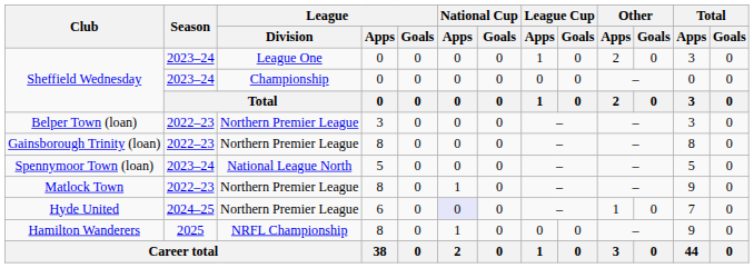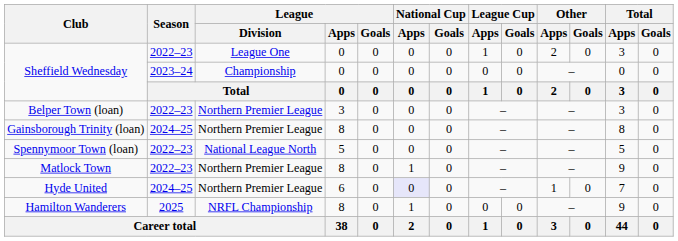 <table class=wikitable style="text-align:center">
 <tr>
 <th rowspan=2>Club</th>
 <th rowspan=2>Season</th>
 <th colspan=3>League</th>
 <th colspan=2>National Cup</th>
 <th colspan=2>League Cup</th>
 <th colspan=2>Other</th>
 <th colspan=2>Total</th>
 </tr>
 <tr>
 <th>Division</th>
 <th>Apps</th>
 <th>Goals</th>
 <th>Apps</th>
 <th>Goals</th>
 <th>Apps</th>
 <th>Goals</th>
 <th>Apps</th>
 <th>Goals</th>
 <th>Apps</th>
 <th>Goals</th>
 </tr>
 <tr>
 <td rowspan="3"><a href='#'>Sheffield Wednesday</a></td>
-<td><a href='#'>2023–24</a></td>
+<td><a href='#'>2022–23</a></td>
 <td><a href='#'>League One</a></td>
 <td>0</td>
 <td>0</td>
 <td>0</td>
 <td>0</td>
 <td>1</td>
 <td>0</td>
 <td>2</td>
 <td>0</td>
 <td>3</td>
 <td>0</td>
 </tr>
 <tr>
 <td><a href='#'>2023–24</a></td>
 <td><a href='#'>Championship</a></td>
 <td>0</td>
 <td>0</td>
 <td>0</td>
 <td>0</td>
 <td>0</td>
 <td>0</td>
 <td colspan="2">–</td>
 <td>0</td>
 <td>0</td>
 </tr>
 <tr>
 <th colspan=2>Total</th>
 <th>0</th>
 <th>0</th>
 <th>0</th>
 <th>0</th>
 <th>1</th>
 <th>0</th>
 <th>2</th>
 <th>0</th>
 <th>3</th>
 <th>0</th>
 </tr>
 <tr>
 <td><a href='#'>Belper Town</a> (loan)</td>
 <td><a href='#'>2022–23</a></td>
 <td><a href='#'>Northern Premier League</a></td>
 <td>3</td>
 <td>0</td>
 <td>0</td>
 <td>0</td>
 <td colspan="2">–</td>
 <td colspan="2">–</td>
 <td>3</td>
 <td>0</td>
 </tr>
 <tr>
 <td><a href='#'>Gainsborough Trinity</a> (loan)</td>
-<td><a href='#'>2022–23</a></td>
+<td><a href='#'>2024–25</a></td>
 <td>Northern Premier League</td>
 <td>8</td>
 <td>0</td>
 <td>0</td>
 <td>0</td>
 <td colspan="2">–</td>
 <td colspan="2">–</td>
 <td>8</td>
 <td>0</td>
 </tr>
 <tr>
 <td><a href='#'>Spennymoor Town</a> (loan)</td>
-<td><a href='#'>2023–24</a></td>
+<td><a href='#'>2022–23</a></td>
 <td><a href='#'>National League North</a></td>
 <td>5</td>
 <td>0</td>
 <td>0</td>
 <td>0</td>
 <td colspan="2">–</td>
 <td colspan="2">–</td>
 <td>5</td>
 <td>0</td>
 </tr>
 <tr>
 <td><a href='#'>Matlock Town</a></td>
 <td><a href='#'>2022–23</a></td>
 <td>Northern Premier League</td>
 <td>8</td>
 <td>0</td>
 <td>1</td>
 <td>0</td>
 <td colspan="2">–</td>
 <td colspan="2">–</td>
 <td>9</td>
 <td>0</td>
 </tr>
 <tr>
 <td><a href='#'>Hyde United</a></td>
 <td><a href='#'>2024–25</a></td>
 <td>Northern Premier League</td>
 <td>6</td>
 <td>0</td>
 <td style="background: lavender;">0</td>
 <td>0</td>
 <td colspan="2">–</td>
 <td>1</td>
 <td>0</td>
 <td>7</td>
 <td>0</td>
 </tr>
 <tr>
 <td><a href='#'>Hamilton Wanderers</a></td>
 <td><a href='#'>2025</a></td>
 <td><a href='#'>NRFL Championship</a></td>
 <td>8</td>
 <td>0</td>
 <td>1</td>
 <td>0</td>
 <td>0</td>
 <td>0</td>
 <td colspan="2">–</td>
 <td>9</td>
 <td>0</td>
 </tr>
 <tr>
 <th colspan=3>Career total</th>
 <th>38</th>
 <th>0</th>
 <th>2</th>
 <th>0</th>
 <th>1</th>
 <th>0</th>
 <th>3</th>
 <th>0</th>
 <th>44</th>
 <th>0</th>
 </tr>
 </table>
